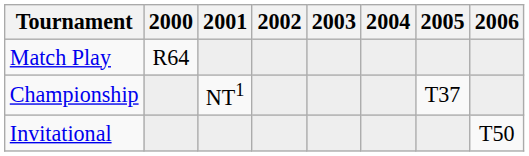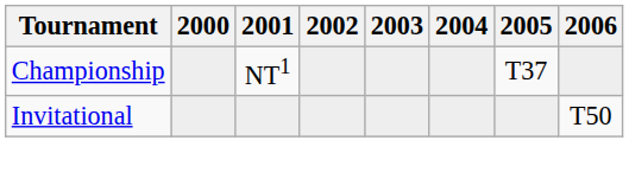 <table class="wikitable" style="text-align:center;">
 <tr>
 <th>Tournament</th>
 <th>2000</th>
 <th>2001</th>
 <th>2002</th>
 <th>2003</th>
 <th>2004</th>
 <th>2005</th>
 <th>2006</th>
-</tr>
-<tr>
-<td align="left"><a href='#'>Match Play</a></td>
-<td>R64</td>
-<td style="background:#eeeeee;"></td>
-<td style="background:#eeeeee;"></td>
-<td style="background:#eeeeee;"></td>
-<td style="background:#eeeeee;"></td>
-<td style="background:#eeeeee;"></td>
-<td style="background:#eeeeee;"></td>
 </tr>
 <tr>
 <td align="left"><a href='#'>Championship</a></td>
 <td style="background:#eeeeee;"></td>
 <td>NT<sup>1</sup></td>
 <td style="background:#eeeeee;"></td>
 <td style="background:#eeeeee;"></td>
 <td style="background:#eeeeee;"></td>
 <td>T37</td>
 <td style="background:#eeeeee;"></td>
 </tr>
 <tr>
 <td align="left"><a href='#'>Invitational</a></td>
 <td style="background:#eeeeee;"></td>
 <td style="background:#eeeeee;"></td>
 <td style="background:#eeeeee;"></td>
 <td style="background:#eeeeee;"></td>
 <td style="background:#eeeeee;"></td>
 <td style="background:#eeeeee;"></td>
 <td>T50</td>
 </tr>
 </table>
